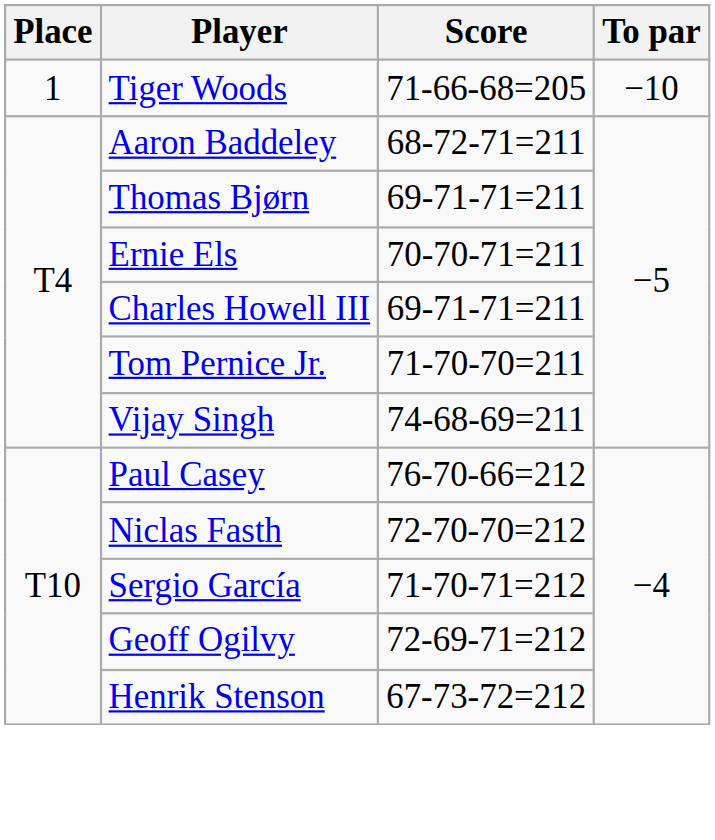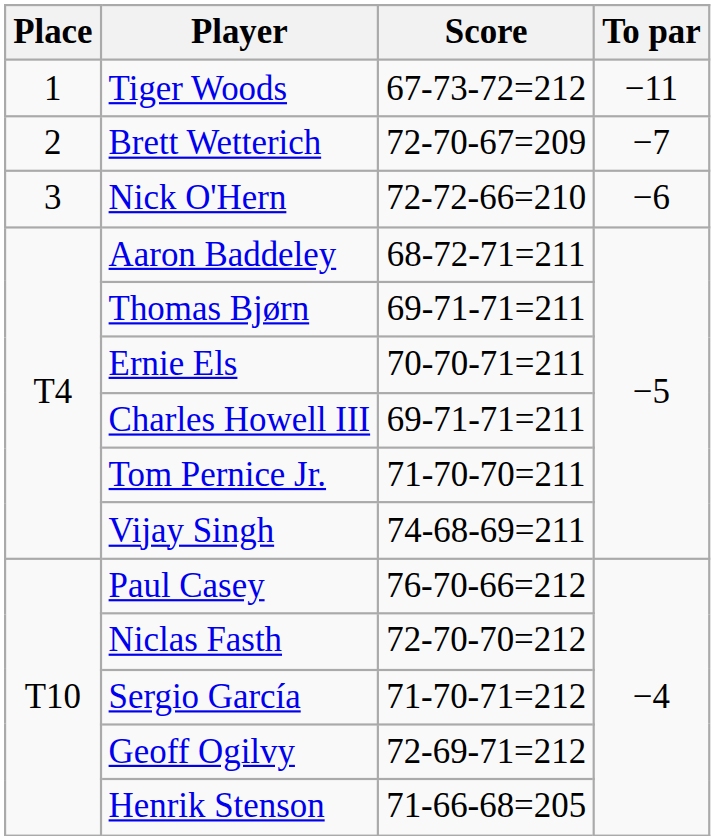 <table class="wikitable">
 <tr>
 <th>Place</th>
 <th>Player</th>
 <th>Score</th>
 <th>To par</th>
 </tr>
 <tr>
 <td align=center>1</td>
 <td> <a href='#'>Tiger Woods</a></td>
-<td align=center>71-66-68=205</td>
-<td align=center>−10</td>
+<td align=center>67-73-72=212</td>
+<td align=center>−11</td>
+</tr>
+<tr>
+<td align=center>2</td>
+<td> <a href='#'>Brett Wetterich</a></td>
+<td align=center>72-70-67=209</td>
+<td align=center>−7</td>
+</tr>
+<tr>
+<td align=center>3</td>
+<td> <a href='#'>Nick O'Hern</a></td>
+<td align=center>72-72-66=210</td>
+<td align=center>−6</td>
 </tr>
 <tr>
 <td rowspan="6" align=center>T4</td>
 <td> <a href='#'>Aaron Baddeley</a></td>
 <td align=center>68-72-71=211</td>
 <td rowspan="6" align=center>−5</td>
 </tr>
 <tr>
 <td> <a href='#'>Thomas Bjørn</a></td>
 <td align=center>69-71-71=211</td>
 </tr>
 <tr>
 <td> <a href='#'>Ernie Els</a></td>
 <td align=center>70-70-71=211</td>
 </tr>
 <tr>
 <td> <a href='#'>Charles Howell III</a></td>
 <td align=center>69-71-71=211</td>
 </tr>
 <tr>
 <td> <a href='#'>Tom Pernice Jr.</a></td>
 <td align=center>71-70-70=211</td>
 </tr>
 <tr>
 <td> <a href='#'>Vijay Singh</a></td>
 <td align=center>74-68-69=211</td>
 </tr>
 <tr>
 <td rowspan="25" align=center>T10</td>
 <td> <a href='#'>Paul Casey</a></td>
 <td align=center>76-70-66=212</td>
 <td rowspan="5" align=center>−4</td>
 </tr>
 <tr>
 <td> <a href='#'>Niclas Fasth</a></td>
 <td align=center>72-70-70=212</td>
 </tr>
 <tr>
 <td> <a href='#'>Sergio García</a></td>
 <td align=center>71-70-71=212</td>
 </tr>
 <tr>
 <td> <a href='#'>Geoff Ogilvy</a></td>
 <td align=center>72-69-71=212</td>
 </tr>
 <tr>
 <td> <a href='#'>Henrik Stenson</a></td>
-<td align=center>67-73-72=212</td>
+<td align=center>71-66-68=205</td>
 </tr>
 </table>
